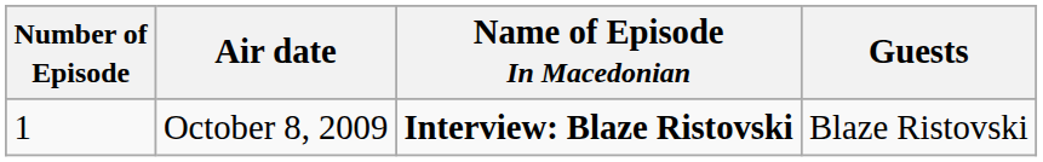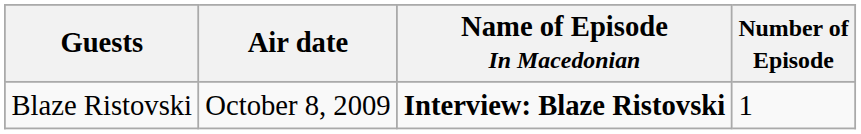 <table class="wikitable">
 <tr>
-<th><small>Number of <br> Episode</small></th>
+<th>Guests</th>
 <th>Air date</th>
 <th>Name of Episode <br> <small><em>In Macedonian</em></small></th>
-<th>Guests</th>
+<th><small>Number of <br> Episode</small></th>
 </tr>
 <tr>
-<td>1</td>
+<td>Blaze Ristovski </td>
 <td>October 8, 2009</td>
 <td><strong>Interview: Blaze Ristovski</strong></td>
-<td>Blaze Ristovski </td>
+<td>1</td>
 </tr>
 </table>
